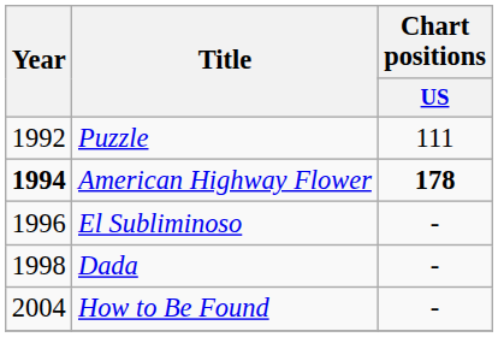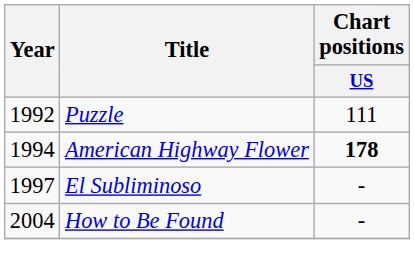 <table class="wikitable" style="text-align:center;">
 <tr>
 <th rowspan="2">Year</th>
 <th rowspan="2">Title</th>
 <th colspan="1">Chart positions</th>
 </tr>
 <tr style="font-size:smaller;">
 <th width="35"><a href='#'>US</a><br></th>
 </tr>
 <tr>
 <td>1992</td>
 <td align="left"><em><a href='#'>Puzzle</a></em></td>
 <td>111</td>
 </tr>
 <tr>
-<td><strong>1994</strong></td>
+<td>1994</td>
 <td align="left"><em><a href='#'>American Highway Flower</a></em></td>
 <td><strong>178</strong></td>
 </tr>
 <tr>
-<td>1996</td>
+<td>1997</td>
 <td align="left"><em><a href='#'>El Subliminoso</a></em></td>
-<td>-</td>
-</tr>
-<tr>
-<td>1998</td>
-<td align="left"><em><a href='#'>Dada</a></em></td>
 <td>-</td>
 </tr>
 <tr>
 <td>2004</td>
 <td align="left"><em><a href='#'>How to Be Found</a></em></td>
 <td>-</td>
 </tr>
 <tr>
 </tr>
 </table>
